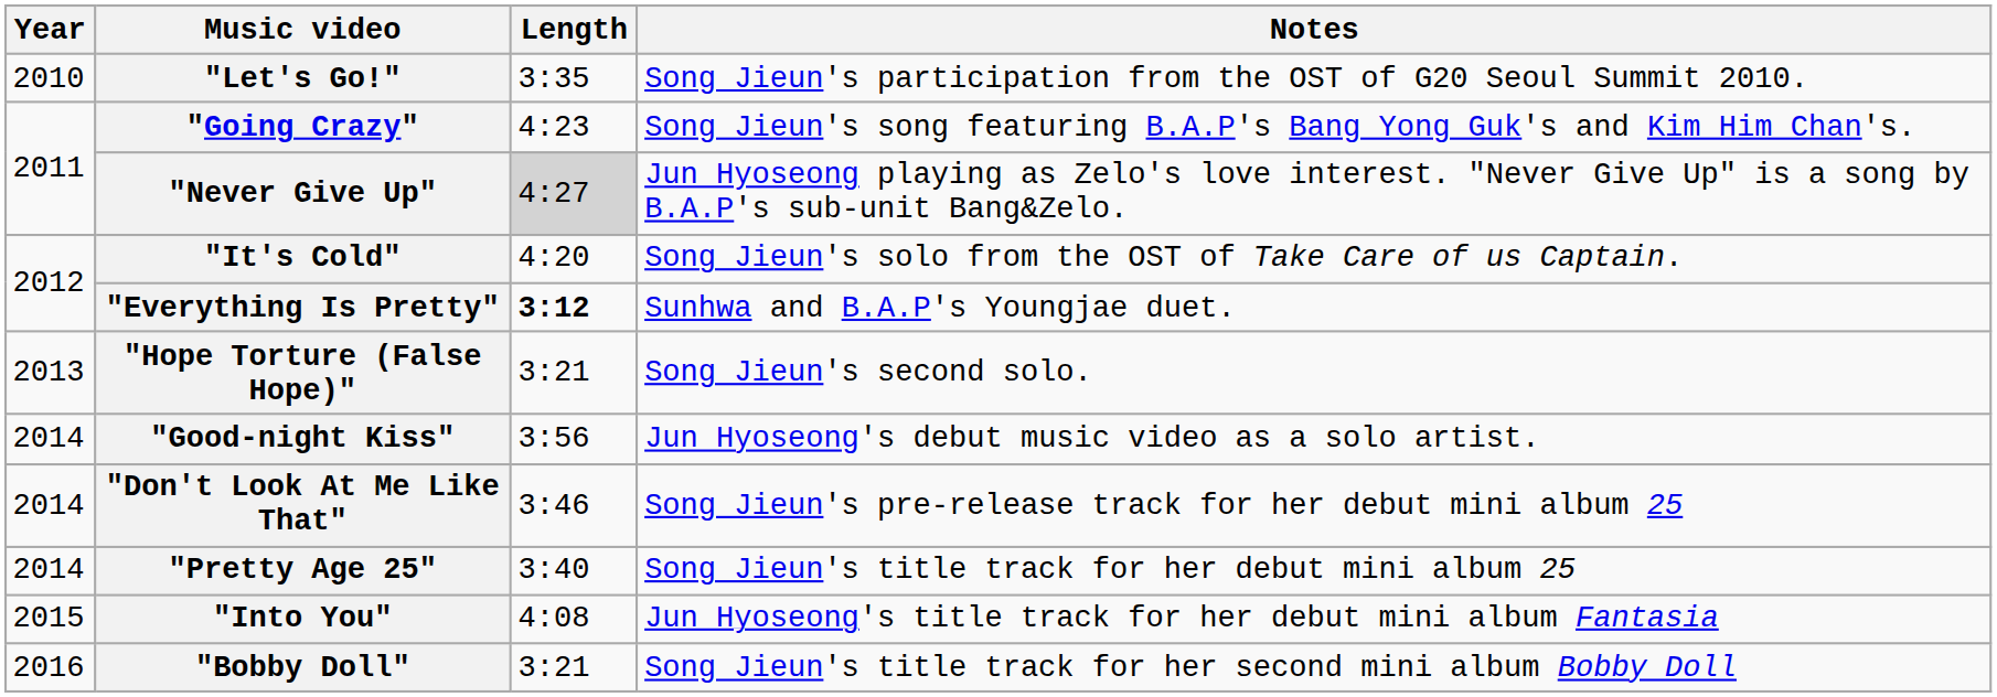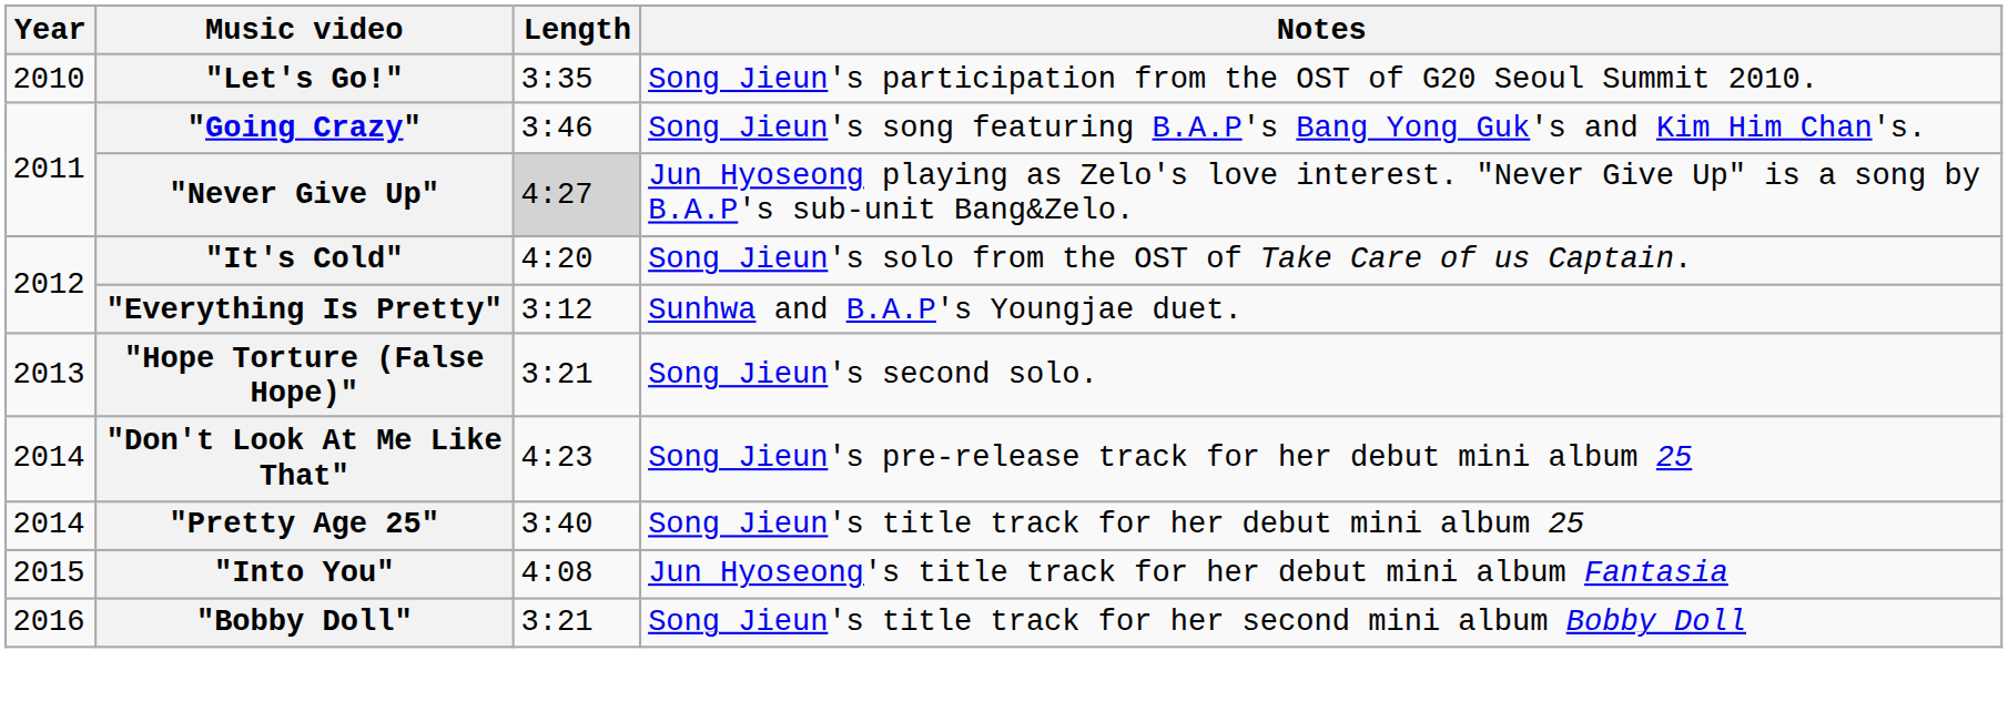 <table class="wikitable plainrowheaders" width=98%>
 <tr>
 <th scope="col" width=3%>Year</th>
 <th scope="col" width=20%>Music video</th>
 <th scope="col" width=5%>Length</th>
 <th scope="col" width=65%>Notes</th>
 </tr>
 <tr>
 <td rowspan="1">2010</td>
 <th scope="row">"Let's Go!"</th>
 <td>3:35</td>
 <td><a href='#'>Song Jieun</a>'s participation from the OST of G20 Seoul Summit 2010.</td>
 </tr>
 <tr>
 <td rowspan="2">2011</td>
 <th scope="row">"<a href='#'>Going Crazy</a>"</th>
-<td>4:23</td>
+<td>3:46</td>
 <td><a href='#'>Song Jieun</a>'s song featuring <a href='#'>B.A.P</a>'s <a href='#'>Bang Yong Guk</a>'s and <a href='#'>Kim Him Chan</a>'s.</td>
 </tr>
 <tr>
 <th scope="row">"Never Give Up"</th>
 <td style="background: lightgrey;">4:27</td>
 <td><a href='#'>Jun Hyoseong</a> playing as Zelo's love interest. "Never Give Up" is a song by <a href='#'>B.A.P</a>'s sub-unit Bang&Zelo.</td>
 </tr>
 <tr>
 <td rowspan="2">2012</td>
 <th scope="row">"It's Cold"</th>
 <td>4:20</td>
 <td><a href='#'>Song Jieun</a>'s solo from the OST of <em>Take Care of us Captain</em>.</td>
 </tr>
 <tr>
 <th scope="row">"Everything Is Pretty"</th>
-<td><strong>3:12</strong></td>
+<td>3:12</td>
 <td><a href='#'>Sunhwa</a> and <a href='#'>B.A.P</a>'s Youngjae duet.</td>
 </tr>
 <tr>
 <td rowspan="1">2013</td>
 <th scope="row">"Hope Torture (False Hope)"</th>
 <td>3:21</td>
 <td><a href='#'>Song Jieun</a>'s second solo.</td>
 </tr>
 <tr>
 <td rowspan="1">2014</td>
-<th scope="row">"Good-night Kiss"</th>
-<td>3:56</td>
-<td><a href='#'>Jun Hyoseong</a>'s debut music video as a solo artist.</td>
-</tr>
-<tr>
-<td rowspan="1">2014</td>
 <th scope="row">"Don't Look At Me Like That"</th>
-<td>3:46</td>
+<td>4:23</td>
 <td><a href='#'>Song Jieun</a>'s pre-release track for her debut mini album <em><a href='#'>25</a></em></td>
 </tr>
 <tr>
 <td rowspan="1">2014</td>
 <th scope="row">"Pretty Age 25"</th>
 <td>3:40</td>
 <td><a href='#'>Song Jieun</a>'s title track for her debut mini album <em>25</em></td>
 </tr>
 <tr>
 <td rowspan="1">2015</td>
 <th scope="row">"Into You"</th>
 <td>4:08</td>
 <td><a href='#'>Jun Hyoseong</a>'s title track for her debut mini album <em><a href='#'>Fantasia</a></em></td>
 </tr>
 <tr>
 <td rowspan="1">2016</td>
 <th scope="row">"Bobby Doll"</th>
 <td>3:21</td>
 <td><a href='#'>Song Jieun</a>'s title track for her second mini album <em><a href='#'>Bobby Doll</a></em></td>
 </tr>
 </table>
